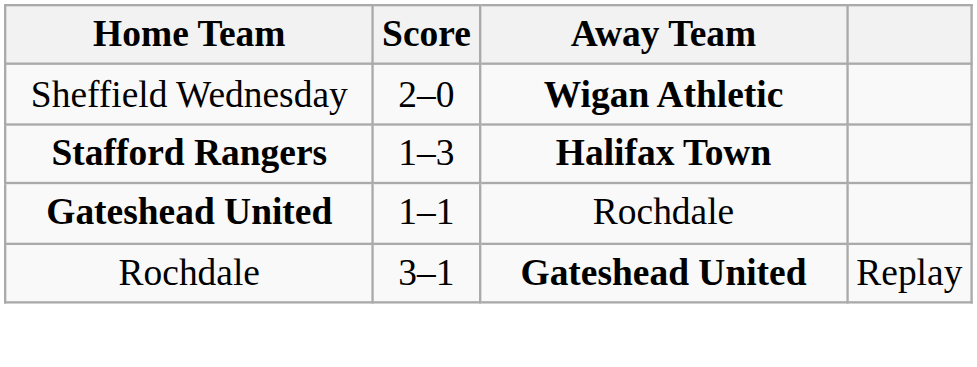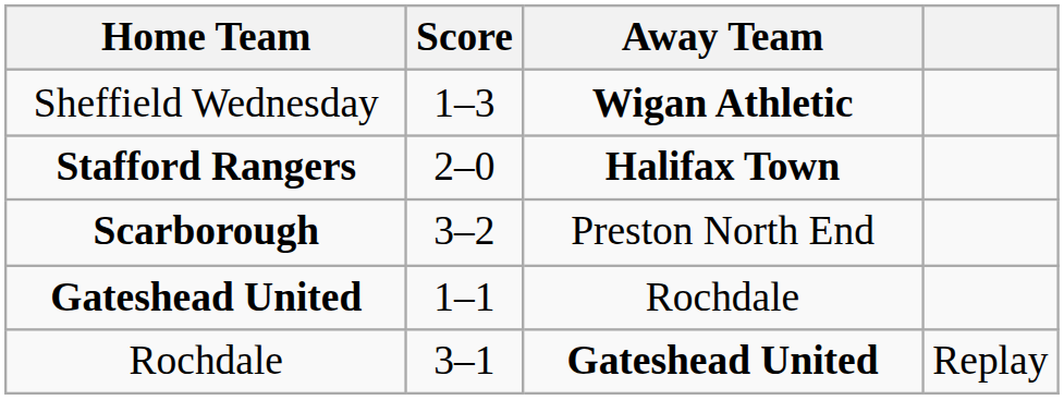 <table class="wikitable" style="text-align:center">
 <tr>
 <th width=150>Home Team</th>
 <th width=20>Score</th>
 <th width=150>Away Team</th>
 <th></th>
 </tr>
 <tr>
 <td>Sheffield Wednesday</td>
-<td>2–0</td>
+<td>1–3</td>
 <td><strong>Wigan Athletic</strong></td>
 <td></td>
 </tr>
 <tr>
 <td><strong>Stafford Rangers</strong></td>
-<td>1–3</td>
+<td>2–0</td>
 <td><strong>Halifax Town</strong></td>
+<td></td>
+</tr>
+<tr>
+<td><strong>Scarborough</strong></td>
+<td>3–2</td>
+<td>Preston North End</td>
 <td></td>
 </tr>
 <tr>
 <td><strong>Gateshead United</strong></td>
 <td>1–1</td>
 <td>Rochdale</td>
 <td></td>
 </tr>
 <tr>
 <td>Rochdale</td>
 <td>3–1</td>
 <td><strong>Gateshead United</strong></td>
 <td>Replay</td>
 </tr>
 </table>
